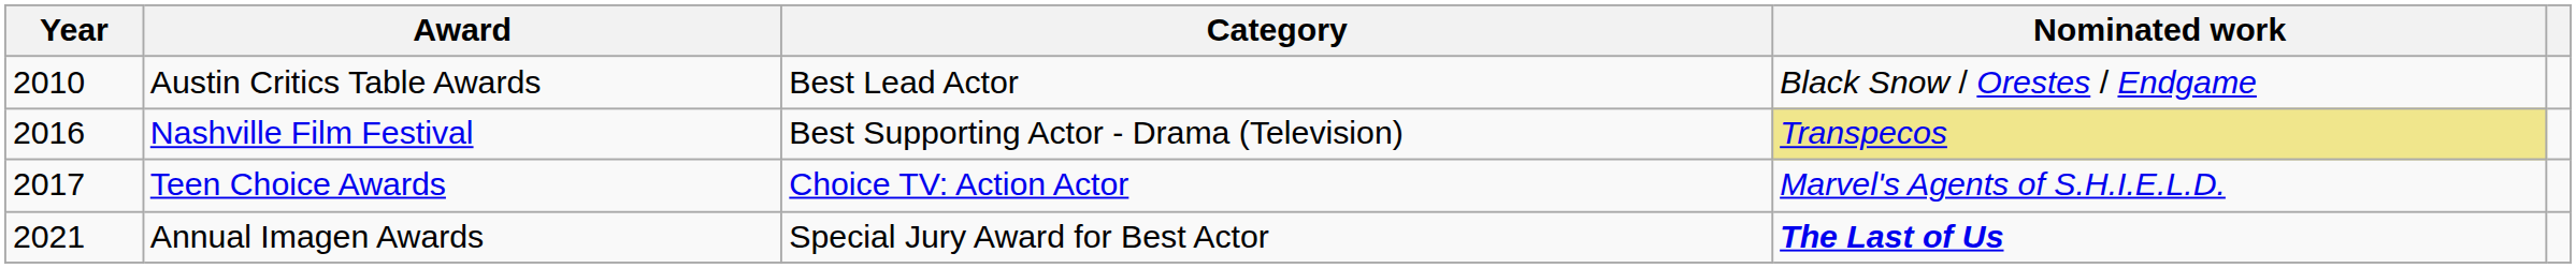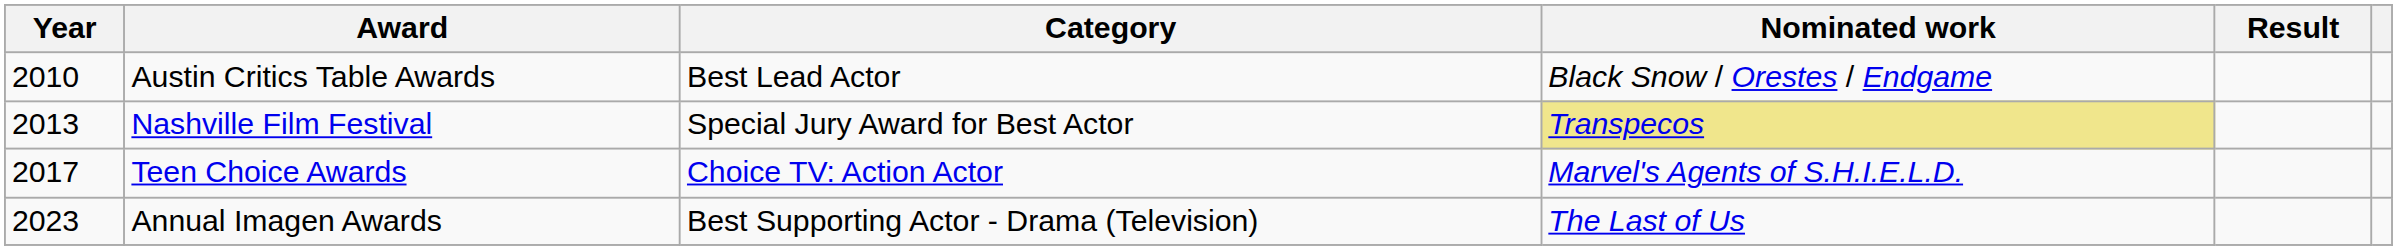 <table class="wikitable" style="width: 100%;">
 <tr>
 <th>Year</th>
 <th>Award</th>
 <th>Category</th>
 <th>Nominated work</th>
+<th>Result</th>
 <th></th>
 </tr>
 <tr>
 <td>2010</td>
 <td>Austin Critics Table Awards</td>
 <td>Best Lead Actor</td>
 <td><em>Black Snow</em> / <em><a href='#'>Orestes</a></em> / <em><a href='#'>Endgame</a></em></td>
+<td></td>
 <td style="text-align:center;"></td>
 </tr>
 <tr>
-<td>2016</td>
+<td>2013</td>
 <td><a href='#'>Nashville Film Festival</a></td>
-<td>Best Supporting Actor - Drama (Television)</td>
+<td>Special Jury Award for Best Actor</td>
 <td style="background: khaki;"><em><a href='#'>Transpecos</a></em></td>
+<td></td>
 <td style="text-align:center;"></td>
 </tr>
 <tr>
 <td>2017</td>
 <td><a href='#'>Teen Choice Awards</a></td>
 <td><a href='#'>Choice TV: Action Actor</a></td>
 <td><em><a href='#'>Marvel's Agents of S.H.I.E.L.D.</a></em></td>
+<td></td>
 <td style="text-align:center;"></td>
 </tr>
 <tr>
-<td>2021</td>
+<td>2023</td>
 <td>Annual Imagen Awards</td>
-<td>Special Jury Award for Best Actor</td>
-<td><strong><em><a href='#'>The Last of Us</a></em></strong></td>
+<td>Best Supporting Actor - Drama (Television)</td>
+<td><em><a href='#'>The Last of Us</a></em></td>
+<td></td>
 <td></td>
 </tr>
 </table>
